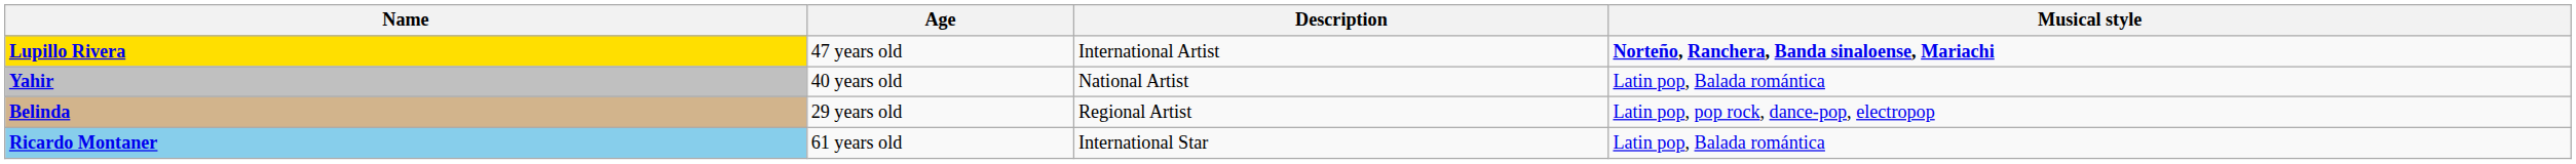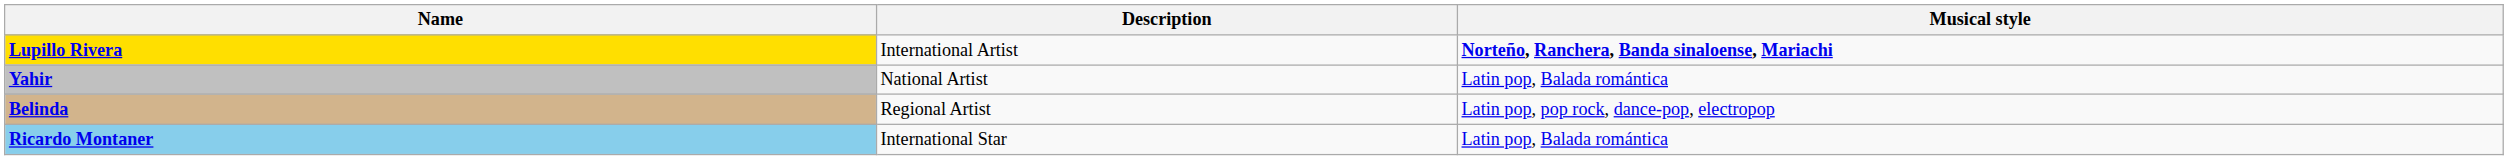 <table class="wikitable" style="font-size:90%; width:100%">
 <tr>
 <th width="15%">Name</th>
-<th width="05%">Age</th>
 <th width="10%">Description</th>
 <th width="18%">Musical style</th>
 </tr>
 <tr>
 <td style="background:#FFDF00"><strong><a href='#'>Lupillo Rivera</a></strong></td>
-<td>47 years old</td>
 <td>International Artist</td>
 <td><strong><a href='#'>Norteño</a>, <a href='#'>Ranchera</a>, <a href='#'>Banda sinaloense</a>, <a href='#'>Mariachi</a></strong></td>
 </tr>
 <tr>
 <td style="background:silver"><strong><a href='#'>Yahir</a></strong></td>
-<td>40 years old</td>
 <td>National Artist</td>
 <td><a href='#'>Latin pop</a>, <a href='#'>Balada romántica</a></td>
 </tr>
 <tr>
 <td style="background:tan"><strong><a href='#'>Belinda</a></strong></td>
-<td>29 years old</td>
 <td>Regional Artist</td>
 <td><a href='#'>Latin pop</a>, <a href='#'>pop rock</a>, <a href='#'>dance-pop</a>, <a href='#'>electropop</a></td>
 </tr>
 <tr>
 <td style="background:skyblue"><strong><a href='#'>Ricardo Montaner</a></strong></td>
-<td>61 years old</td>
 <td>International Star</td>
 <td><a href='#'>Latin pop</a>, <a href='#'>Balada romántica</a></td>
 </tr>
 </table>
